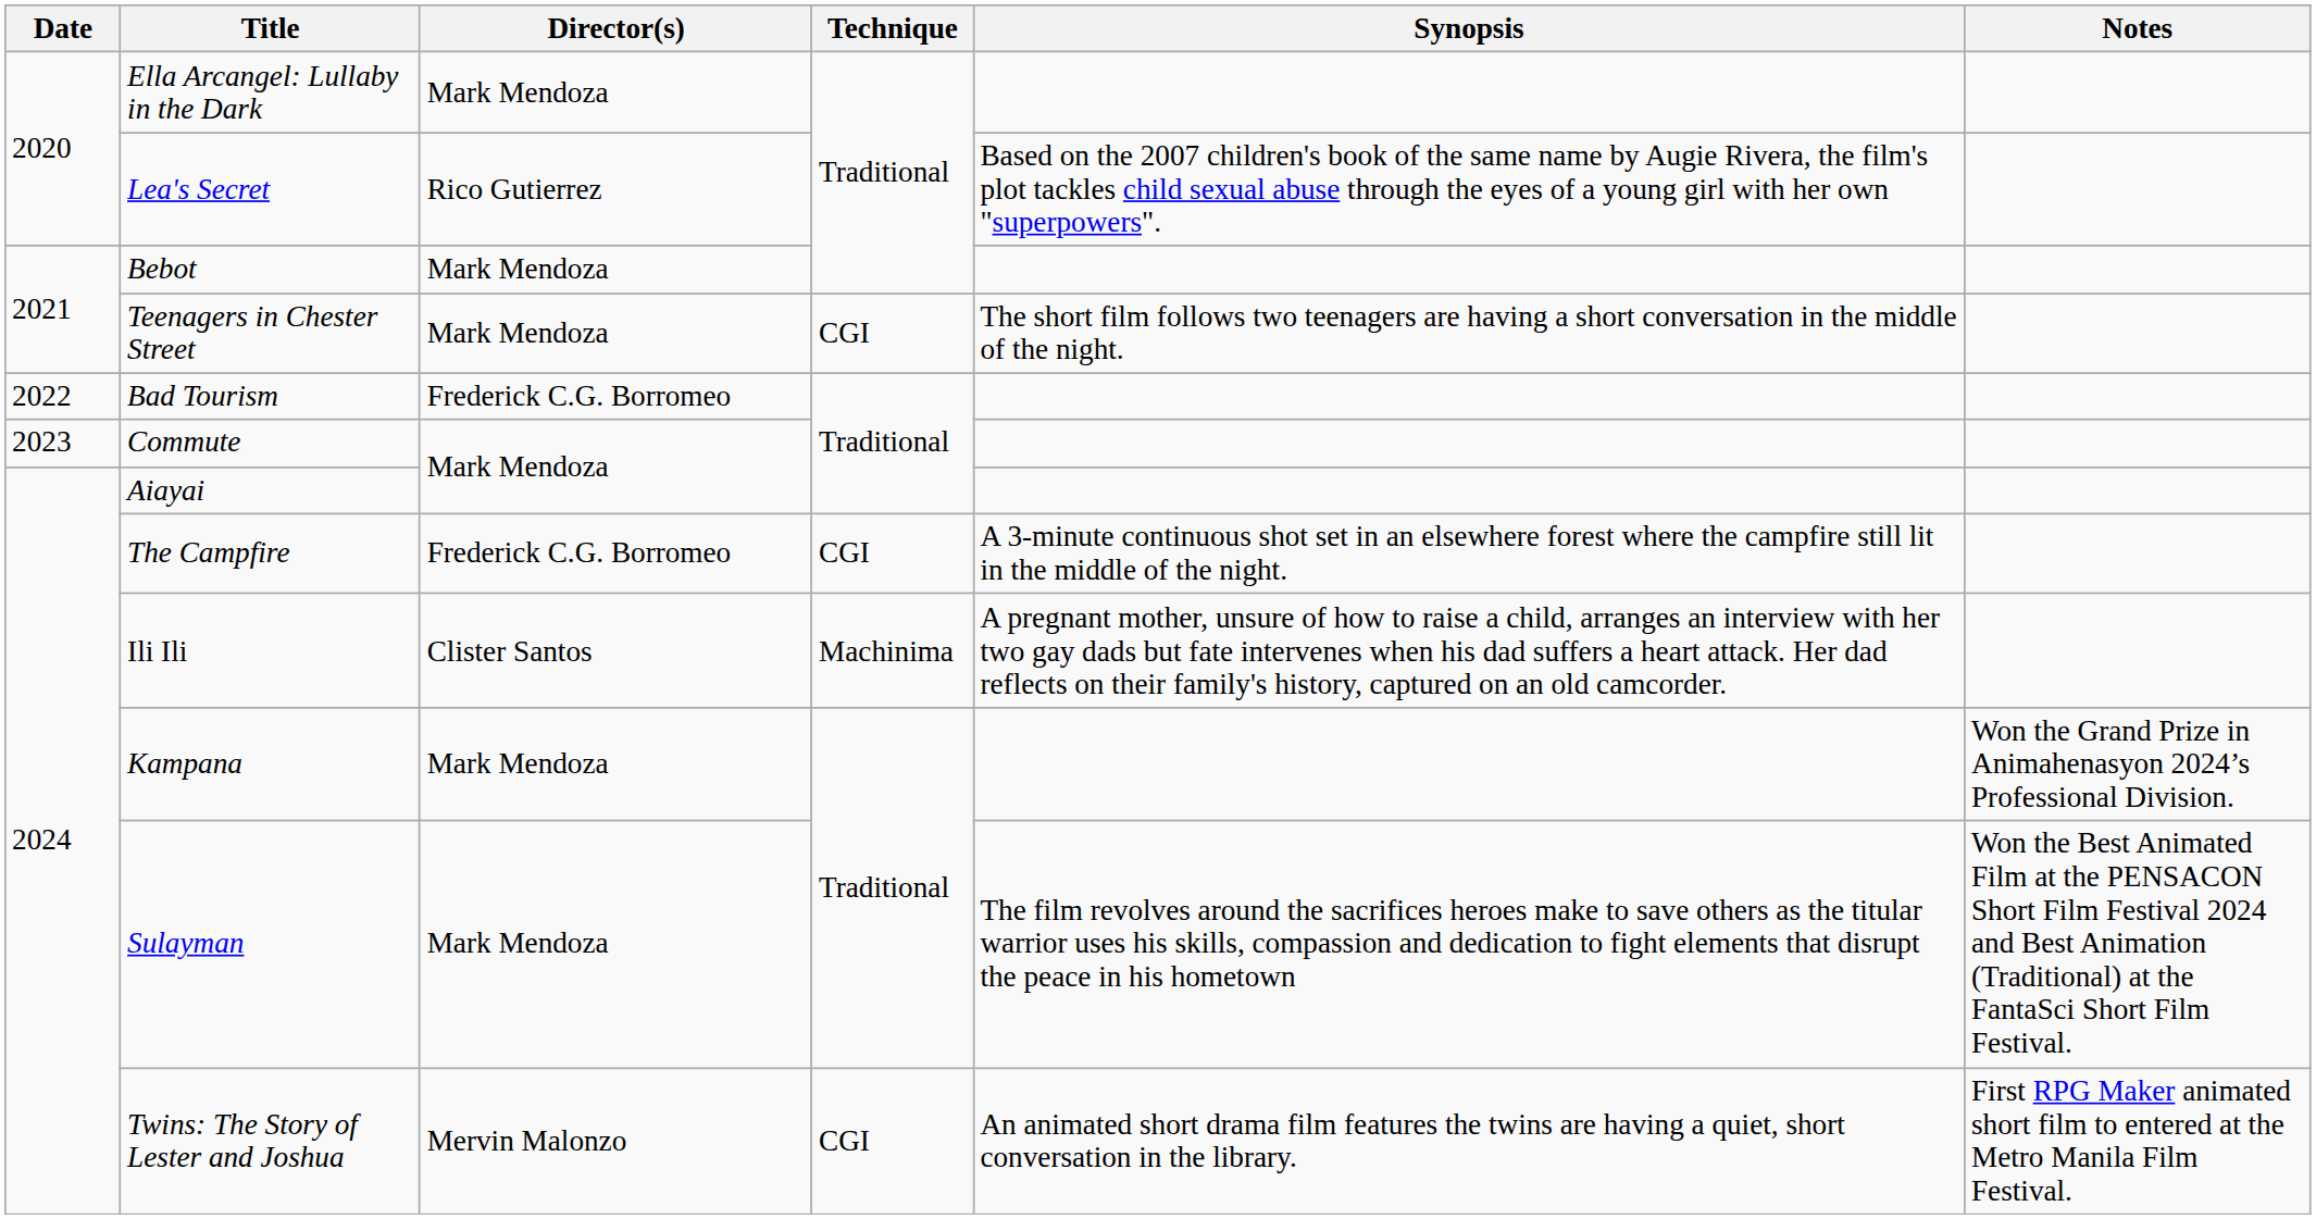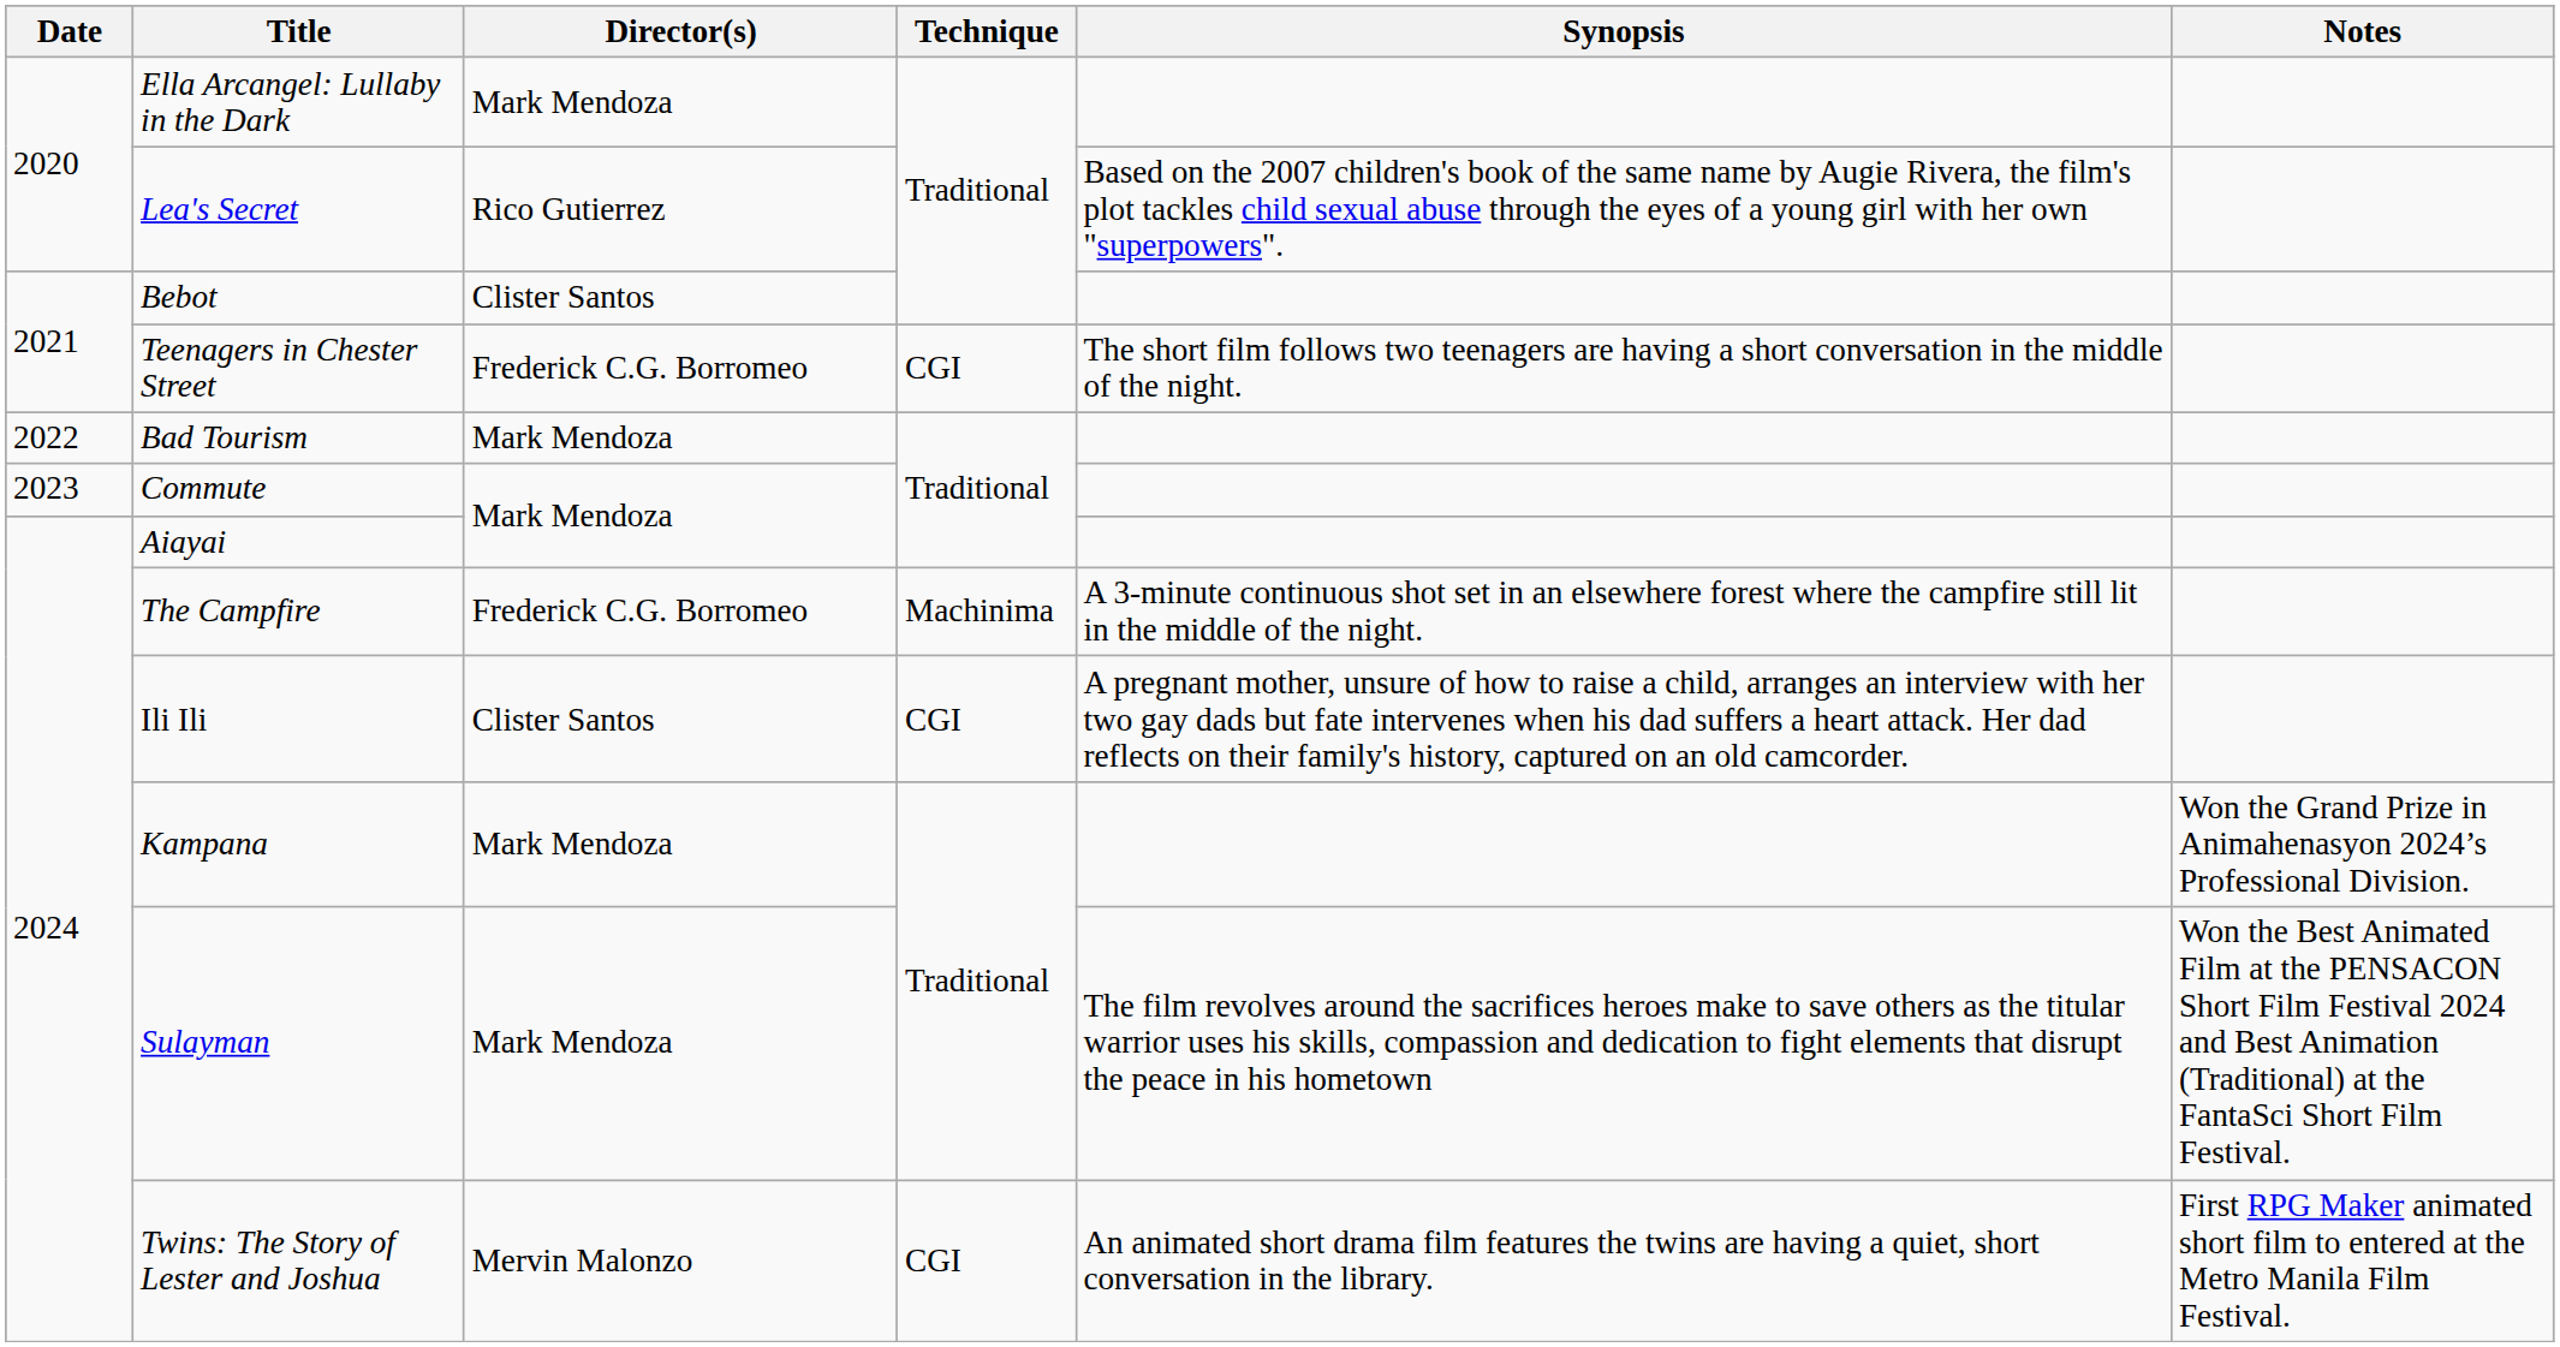 <table class="wikitable sortable">
 <tr>
 <th width="5%">Date</th>
 <th width="13%">Title</th>
 <th width="17%">Director(s)</th>
 <th width="7%">Technique</th>
 <th width="43%">Synopsis</th>
 <th width="15%">Notes</th>
 </tr>
 <tr>
 <td rowspan="2">2020</td>
 <td><em>Ella Arcangel: Lullaby in the Dark</em></td>
 <td>Mark Mendoza</td>
 <td rowspan="3">Traditional</td>
 <td></td>
 <td></td>
 </tr>
 <tr>
 <td><em><a href='#'>Lea's Secret</a></em></td>
 <td>Rico Gutierrez</td>
 <td>Based on the 2007 children's book of the same name by Augie Rivera, the film's plot tackles <a href='#'>child sexual abuse</a> through the eyes of a young girl with her own "<a href='#'>superpowers</a>".</td>
 <td></td>
 </tr>
 <tr>
 <td rowspan="2">2021</td>
 <td><em>Bebot</em></td>
-<td>Mark Mendoza</td>
+<td>Clister Santos</td>
 <td></td>
 <td></td>
 </tr>
 <tr>
 <td><em>Teenagers in Chester Street</em></td>
-<td>Mark Mendoza</td>
+<td>Frederick C.G. Borromeo</td>
 <td>CGI</td>
 <td>The short film follows two teenagers are having a short conversation in the middle of the night.</td>
 <td></td>
 </tr>
 <tr>
 <td>2022</td>
 <td><em>Bad Tourism</em></td>
-<td>Frederick C.G. Borromeo</td>
+<td>Mark Mendoza</td>
 <td rowspan="3">Traditional</td>
 <td></td>
 <td></td>
 </tr>
 <tr>
 <td>2023</td>
 <td><em>Commute</em></td>
 <td rowspan="2">Mark Mendoza</td>
 <td></td>
 <td></td>
 </tr>
 <tr>
 <td rowspan="6">2024</td>
 <td><em>Aiayai</em></td>
 <td></td>
 <td></td>
 </tr>
 <tr>
 <td><em>The Campfire</em></td>
 <td>Frederick C.G. Borromeo</td>
-<td>CGI</td>
+<td>Machinima</td>
 <td>A 3-minute continuous shot set in an elsewhere forest where the campfire still lit in the middle of the night.</td>
 <td></td>
 </tr>
 <tr>
 <td>Ili Ili</td>
 <td>Clister Santos</td>
-<td>Machinima</td>
+<td>CGI</td>
 <td>A pregnant mother, unsure of how to raise a child, arranges an interview with her two gay dads but fate intervenes when his dad suffers a heart attack. Her dad reflects on their family's history, captured on an old camcorder.</td>
 <td></td>
 </tr>
 <tr>
 <td><em>Kampana</em></td>
 <td>Mark Mendoza</td>
 <td rowspan="2">Traditional</td>
 <td></td>
 <td>Won the Grand Prize in Animahenasyon 2024’s Professional Division.</td>
 </tr>
 <tr>
 <td><em><a href='#'>Sulayman</a></em></td>
 <td>Mark Mendoza</td>
 <td>The film revolves around the sacrifices heroes make to save others as the titular warrior uses his skills, compassion and dedication to fight elements that disrupt the peace in his hometown</td>
 <td>Won the Best Animated Film at the PENSACON Short Film Festival 2024 and Best Animation (Traditional) at the FantaSci Short Film Festival.</td>
 </tr>
 <tr>
 <td><em>Twins: The Story of Lester and Joshua</em></td>
 <td>Mervin Malonzo</td>
 <td>CGI</td>
 <td>An animated short drama film features the twins are having a quiet, short conversation in the library.</td>
 <td>First <a href='#'>RPG Maker</a> animated short film to entered at the Metro Manila Film Festival.</td>
 </tr>
 </table>
